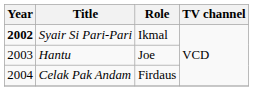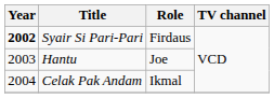 <table class="wikitable">
 <tr>
 <th>Year</th>
 <th>Title</th>
 <th>Role</th>
 <th>TV channel</th>
 </tr>
 <tr>
 <td><strong>2002</strong></td>
 <td><em>Syair Si Pari-Pari</em></td>
-<td>Ikmal</td>
+<td>Firdaus</td>
 <td rowspan="3">VCD</td>
 </tr>
 <tr>
 <td>2003</td>
 <td><em>Hantu</em></td>
 <td>Joe</td>
 </tr>
 <tr>
 <td>2004</td>
 <td><em>Celak Pak Andam</em></td>
-<td>Firdaus</td>
+<td>Ikmal</td>
 </tr>
 <tr>
 </tr>
 </table>
